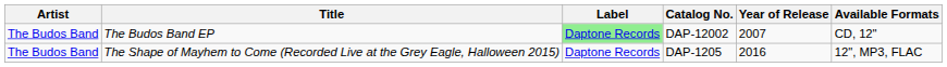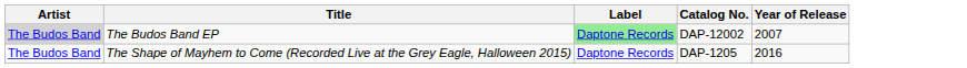 <table class="wikitable">
 <tr>
 <th>Artist</th>
 <th>Title</th>
 <th>Label</th>
 <th>Catalog No.</th>
 <th>Year of Release</th>
-<th>Available Formats</th>
 </tr>
 <tr>
-<td><a href='#'>The Budos Band</a></td>
+<td style="background: lightgrey;"><a href='#'>The Budos Band</a></td>
 <td><em>The Budos Band EP</em></td>
 <td style="background: lightgreen;"><a href='#'>Daptone Records</a></td>
 <td>DAP-12002</td>
 <td>2007</td>
-<td>CD, 12"</td>
 </tr>
 <tr>
 <td><a href='#'>The Budos Band</a></td>
 <td><em>The Shape of Mayhem to Come (Recorded Live at the Grey Eagle, Halloween 2015)</em></td>
 <td><a href='#'>Daptone Records</a></td>
 <td>DAP-1205</td>
 <td>2016</td>
-<td>12", MP3, FLAC</td>
 </tr>
 </table>
